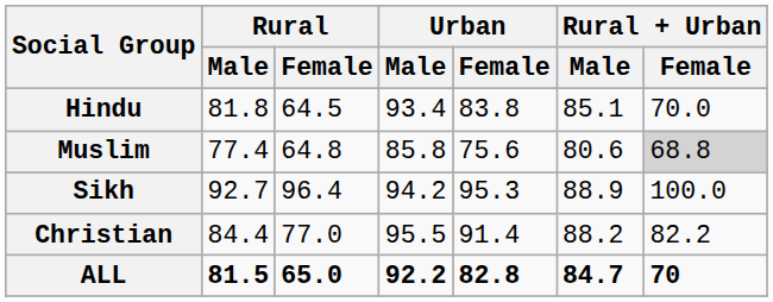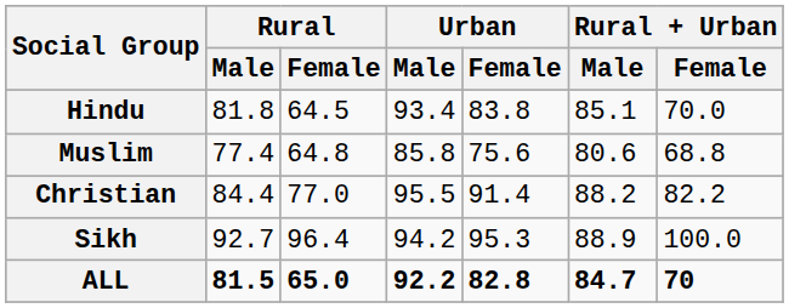 <table class="wikitable">
 <tr>
 <th rowspan="2"><strong>Social Group</strong></th>
 <th colspan="2"><strong>Rural</strong></th>
 <th colspan="2"><strong>Urban</strong></th>
 <th colspan="2"><strong>Rural + Urban</strong></th>
 </tr>
 <tr>
 <th><strong>Male</strong></th>
 <th><strong>Female</strong></th>
 <th><strong>Male</strong></th>
 <th><strong>Female</strong></th>
 <th><strong>Male</strong></th>
 <th><strong>Female</strong></th>
 </tr>
 <tr>
 <th><strong>Hindu</strong></th>
 <td>81.8</td>
 <td>64.5</td>
 <td>93.4</td>
 <td>83.8</td>
 <td>85.1</td>
 <td>70.0</td>
 </tr>
 <tr>
 <th><strong>Muslim</strong></th>
 <td>77.4</td>
 <td>64.8</td>
 <td>85.8</td>
 <td>75.6</td>
 <td>80.6</td>
-<td style="background: lightgrey;">68.8</td>
+<td>68.8</td>
+</tr>
+<tr>
+<th><strong>Christian</strong></th>
+<td>84.4</td>
+<td>77.0</td>
+<td>95.5</td>
+<td>91.4</td>
+<td>88.2</td>
+<td>82.2</td>
 </tr>
 <tr>
 <th><strong>Sikh</strong></th>
 <td>92.7</td>
 <td>96.4</td>
 <td>94.2</td>
 <td>95.3</td>
 <td>88.9</td>
 <td>100.0</td>
 </tr>
 <tr>
-<th><strong>Christian</strong></th>
-<td>84.4</td>
-<td>77.0</td>
-<td>95.5</td>
-<td>91.4</td>
-<td>88.2</td>
-<td>82.2</td>
-</tr>
-<tr>
 <th><strong>ALL</strong></th>
 <td><strong>81.5</strong></td>
 <td><strong>65.0</strong></td>
 <td><strong>92.2</strong></td>
 <td><strong>82.8</strong></td>
 <td><strong>84.7</strong></td>
 <td><strong>70</strong></td>
 </tr>
 </table>
